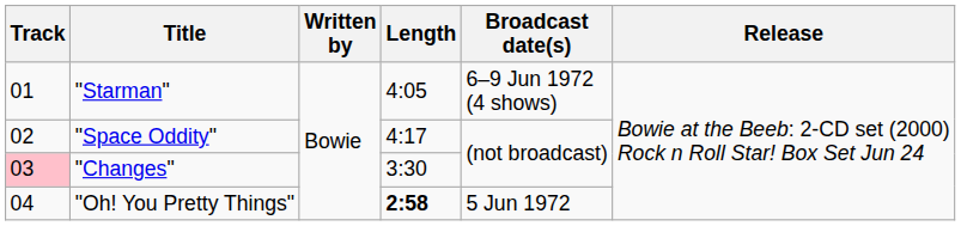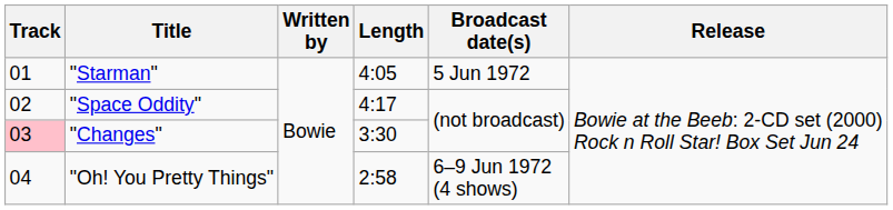 <table class="wikitable">
 <tr>
 <th>Track</th>
 <th>Title</th>
 <th>Written<br> by</th>
 <th>Length</th>
 <th>Broadcast<br> date(s)</th>
 <th>Release</th>
 </tr>
 <tr>
 <td>01</td>
 <td>"<a href='#'>Starman</a>"</td>
 <td rowspan="4">Bowie</td>
 <td>4:05</td>
-<td>6–9 Jun 1972<br> (4 shows)</td>
+<td>5 Jun 1972</td>
 <td rowspan="5"><em>Bowie at the Beeb</em>: 2-CD set (2000)<br><em>Rock n Roll Star! Box Set Jun 24</em></td>
 </tr>
 <tr>
 <td>02</td>
 <td>"<a href='#'>Space Oddity</a>"</td>
 <td>4:17</td>
 <td rowspan="2">(not broadcast)</td>
 </tr>
 <tr>
 <td style="background: pink;">03</td>
 <td>"<a href='#'>Changes</a>"</td>
 <td>3:30</td>
 </tr>
 <tr>
 <td>04</td>
 <td>"Oh! You Pretty Things"</td>
-<td><strong>2:58</strong></td>
-<td>5 Jun 1972</td>
+<td>2:58</td>
+<td>6–9 Jun 1972<br> (4 shows)</td>
 </tr>
 </table>
